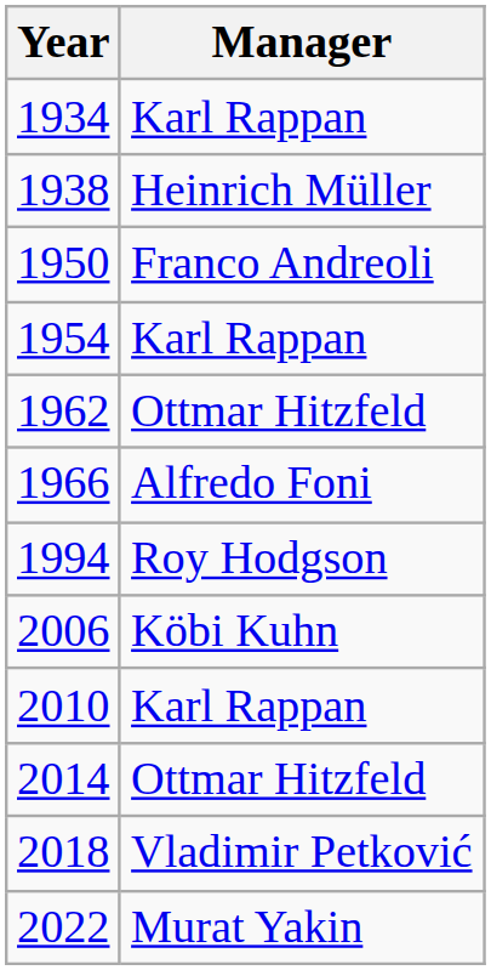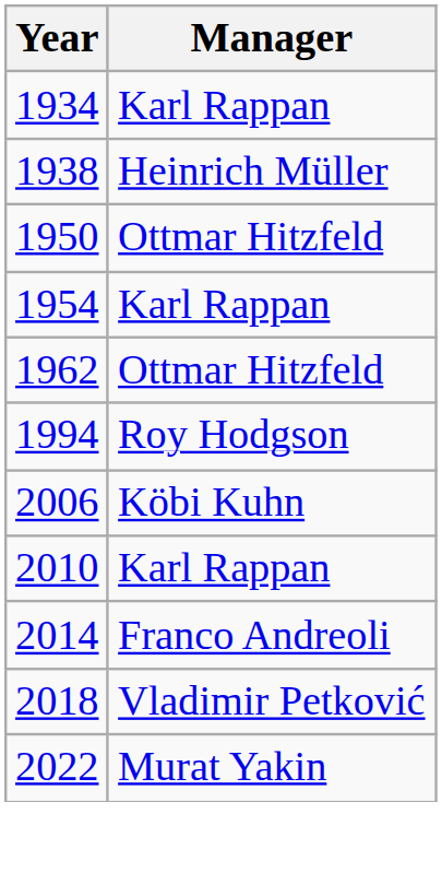 <table class="wikitable">
 <tr>
 <th>Year</th>
 <th>Manager</th>
 </tr>
 <tr>
 <td align=center><a href='#'>1934</a></td>
 <td> <a href='#'>Karl Rappan</a></td>
 </tr>
 <tr>
 <td align=center><a href='#'>1938</a></td>
 <td> <a href='#'>Heinrich Müller</a></td>
 </tr>
 <tr>
 <td align=center><a href='#'>1950</a></td>
-<td> <a href='#'>Franco Andreoli</a></td>
+<td> <a href='#'>Ottmar Hitzfeld</a></td>
 </tr>
 <tr>
 <td align=center><a href='#'>1954</a></td>
 <td> <a href='#'>Karl Rappan</a></td>
 </tr>
 <tr>
 <td align=center><a href='#'>1962</a></td>
 <td> <a href='#'>Ottmar Hitzfeld</a></td>
-</tr>
-<tr>
-<td align=center><a href='#'>1966</a></td>
-<td> <a href='#'>Alfredo Foni</a></td>
 </tr>
 <tr>
 <td align=center><a href='#'>1994</a></td>
 <td> <a href='#'>Roy Hodgson</a></td>
 </tr>
 <tr>
 <td align=center><a href='#'>2006</a></td>
 <td> <a href='#'>Köbi Kuhn</a></td>
 </tr>
 <tr>
 <td align=center><a href='#'>2010</a></td>
 <td> <a href='#'>Karl Rappan</a></td>
 </tr>
 <tr>
 <td align=center><a href='#'>2014</a></td>
-<td> <a href='#'>Ottmar Hitzfeld</a></td>
+<td> <a href='#'>Franco Andreoli</a></td>
 </tr>
 <tr>
 <td align=center><a href='#'>2018</a></td>
 <td>  <a href='#'>Vladimir Petković</a></td>
 </tr>
 <tr>
 <td align=center><a href='#'>2022</a></td>
 <td> <a href='#'>Murat Yakin</a></td>
 </tr>
 </table>
